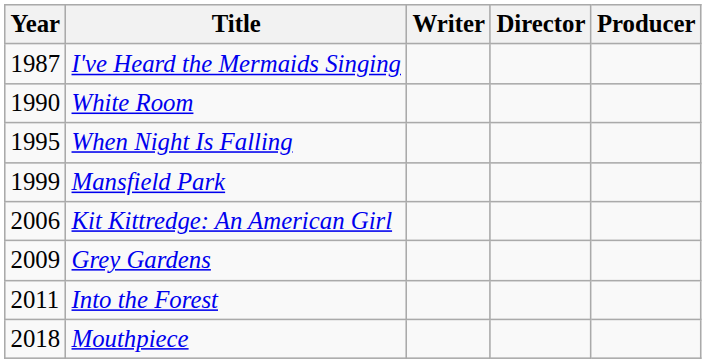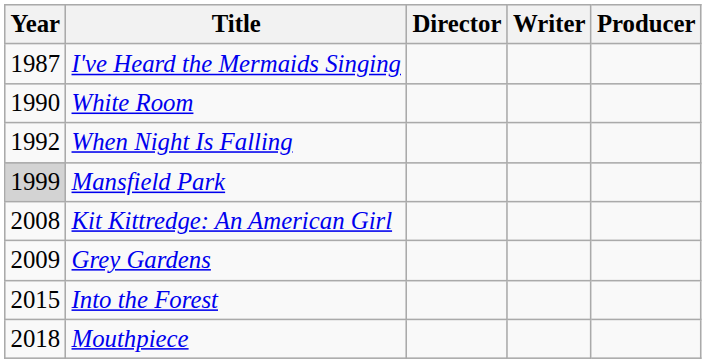 <table class="wikitable">
 <tr>
 <th>Year</th>
 <th>Title</th>
+<th>Director</th>
 <th>Writer</th>
-<th>Director</th>
 <th>Producer</th>
 </tr>
 <tr>
 <td>1987</td>
 <td><em><a href='#'>I've Heard the Mermaids Singing</a></em></td>
 <td></td>
 <td></td>
 <td></td>
 </tr>
 <tr>
 <td>1990</td>
 <td><em><a href='#'>White Room</a></em></td>
 <td></td>
 <td></td>
 <td></td>
 </tr>
 <tr>
-<td>1995</td>
+<td>1992</td>
 <td><em><a href='#'>When Night Is Falling</a></em></td>
 <td></td>
 <td></td>
 <td></td>
 </tr>
 <tr>
-<td>1999</td>
+<td style="background: lightgrey;">1999</td>
 <td><em><a href='#'>Mansfield Park</a></em></td>
 <td></td>
 <td></td>
 <td></td>
 </tr>
 <tr>
-<td>2006</td>
+<td>2008</td>
 <td><em><a href='#'>Kit Kittredge: An American Girl</a></em></td>
 <td></td>
 <td></td>
 <td></td>
 </tr>
 <tr>
 <td>2009</td>
 <td><em><a href='#'>Grey Gardens</a></em></td>
 <td></td>
 <td></td>
 <td></td>
 </tr>
 <tr>
-<td>2011</td>
+<td>2015</td>
 <td><em><a href='#'>Into the Forest</a></em></td>
 <td></td>
 <td></td>
 <td></td>
 </tr>
 <tr>
 <td>2018</td>
 <td><em><a href='#'>Mouthpiece</a></em></td>
 <td></td>
 <td></td>
 <td></td>
 </tr>
 </table>
